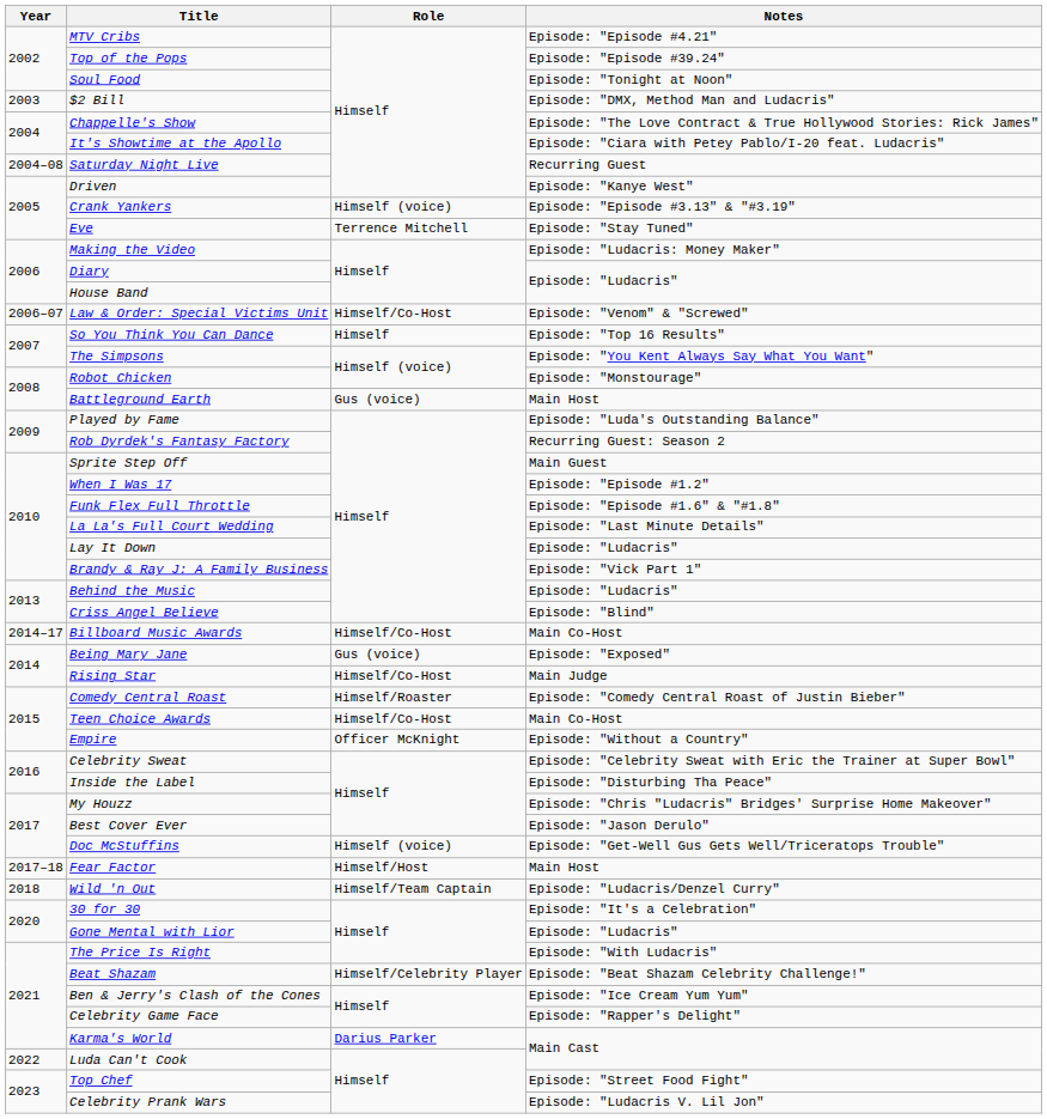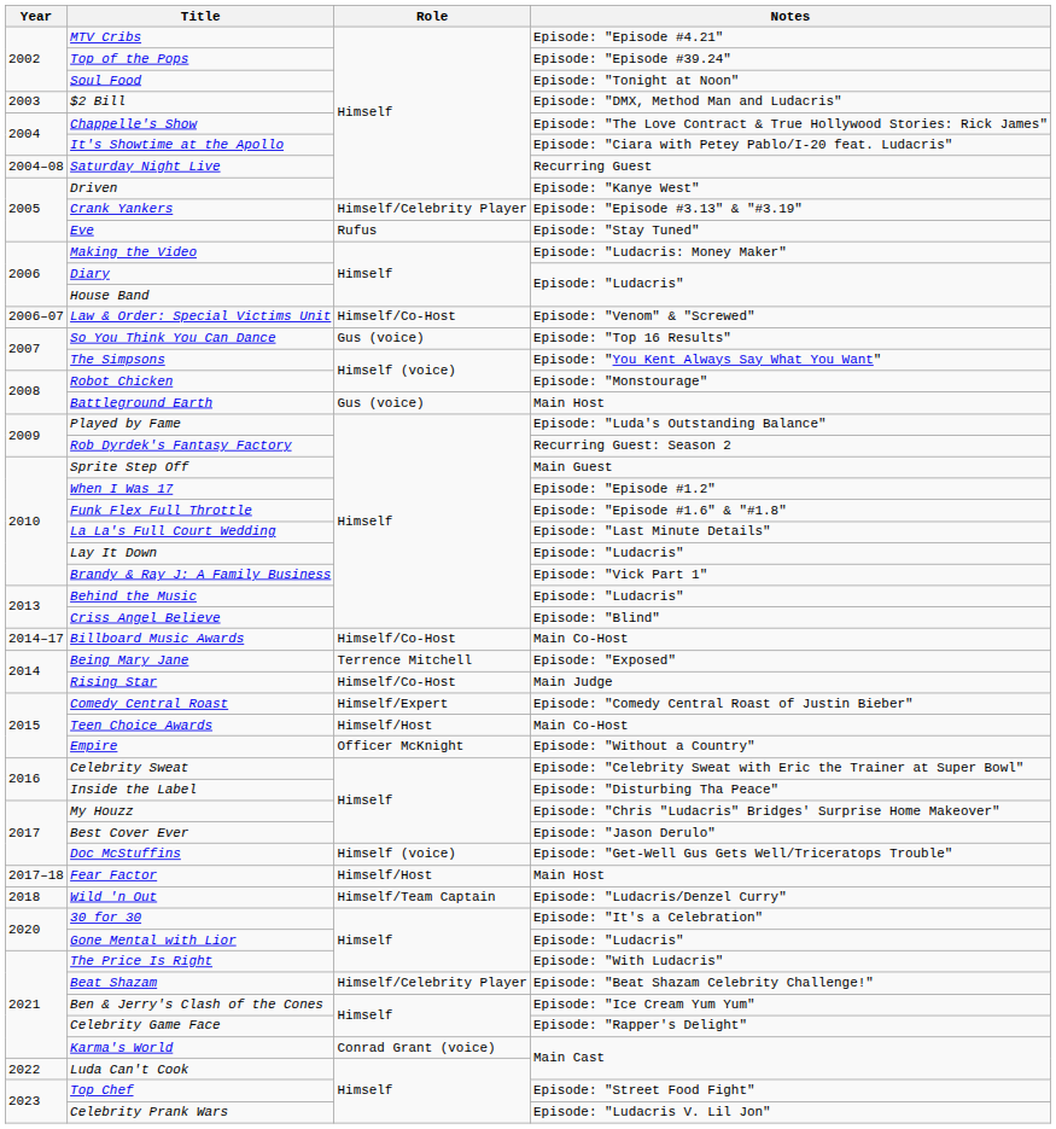 <table class="wikitable sortable">
 <tr>
 <th>Year</th>
 <th>Title</th>
 <th>Role</th>
 <th>Notes</th>
 </tr>
 <tr>
 <td rowspan="3">2002</td>
 <td><em><a href='#'>MTV Cribs</a></em></td>
 <td rowspan="8">Himself</td>
 <td>Episode: "Episode #4.21"</td>
 </tr>
 <tr>
 <td><em><a href='#'>Top of the Pops</a></em></td>
 <td>Episode: "Episode #39.24"</td>
 </tr>
 <tr>
 <td><em><a href='#'>Soul Food</a></em></td>
 <td>Episode: "Tonight at Noon"</td>
 </tr>
 <tr>
 <td>2003</td>
 <td><em>$2 Bill</em></td>
 <td>Episode: "DMX, Method Man and Ludacris"</td>
 </tr>
 <tr>
 <td rowspan="2">2004</td>
 <td><em><a href='#'>Chappelle's Show</a></em></td>
 <td>Episode: "The Love Contract & True Hollywood Stories: Rick James"</td>
 </tr>
 <tr>
 <td><em><a href='#'>It's Showtime at the Apollo</a></em></td>
 <td>Episode: "Ciara with Petey Pablo/I-20 feat. Ludacris"</td>
 </tr>
 <tr>
 <td>2004–08</td>
 <td><em><a href='#'>Saturday Night Live</a></em></td>
 <td>Recurring Guest</td>
 </tr>
 <tr>
 <td rowspan="3">2005</td>
 <td><em>Driven</em></td>
 <td>Episode: "Kanye West"</td>
 </tr>
 <tr>
 <td><em><a href='#'>Crank Yankers</a></em></td>
-<td>Himself (voice)</td>
+<td>Himself/Celebrity Player</td>
 <td>Episode: "Episode #3.13" & "#3.19"</td>
 </tr>
 <tr>
 <td><em><a href='#'>Eve</a></em></td>
-<td>Terrence Mitchell</td>
+<td>Rufus</td>
 <td>Episode: "Stay Tuned"</td>
 </tr>
 <tr>
 <td rowspan="3">2006</td>
 <td><em><a href='#'>Making the Video</a></em></td>
 <td rowspan="3">Himself</td>
 <td>Episode: "Ludacris: Money Maker"</td>
 </tr>
 <tr>
 <td><em><a href='#'>Diary</a></em></td>
 <td rowspan="2">Episode: "Ludacris"</td>
 </tr>
 <tr>
 <td><em>House Band</em></td>
 </tr>
 <tr>
 <td>2006–07</td>
 <td><em><a href='#'>Law & Order: Special Victims Unit</a></em></td>
 <td>Himself/Co-Host</td>
 <td>Episode: "Venom" & "Screwed"</td>
 </tr>
 <tr>
 <td rowspan="2">2007</td>
 <td><em><a href='#'>So You Think You Can Dance</a></em></td>
-<td>Himself</td>
+<td>Gus (voice)</td>
 <td>Episode: "Top 16 Results"</td>
 </tr>
 <tr>
 <td><em><a href='#'>The Simpsons</a></em></td>
 <td rowspan="2">Himself (voice)</td>
 <td>Episode: "<a href='#'>You Kent Always Say What You Want</a>"</td>
 </tr>
 <tr>
 <td rowspan="2">2008</td>
 <td><em><a href='#'>Robot Chicken</a></em></td>
 <td>Episode: "Monstourage"</td>
 </tr>
 <tr>
 <td><em><a href='#'>Battleground Earth</a></em></td>
 <td>Gus (voice)</td>
 <td>Main Host</td>
 </tr>
 <tr>
 <td rowspan="2">2009</td>
 <td><em>Played by Fame</em></td>
 <td rowspan="10">Himself</td>
 <td>Episode: "Luda's Outstanding Balance"</td>
 </tr>
 <tr>
 <td><em><a href='#'>Rob Dyrdek's Fantasy Factory</a></em></td>
 <td>Recurring Guest: Season 2</td>
 </tr>
 <tr>
 <td rowspan="6">2010</td>
 <td><em>Sprite Step Off</em></td>
 <td>Main Guest</td>
 </tr>
 <tr>
 <td><em><a href='#'>When I Was 17</a></em></td>
 <td>Episode: "Episode #1.2"</td>
 </tr>
 <tr>
 <td><em><a href='#'>Funk Flex Full Throttle</a></em></td>
 <td>Episode: "Episode #1.6" & "#1.8"</td>
 </tr>
 <tr>
 <td><em><a href='#'>La La's Full Court Wedding</a></em></td>
 <td>Episode: "Last Minute Details"</td>
 </tr>
 <tr>
 <td><em>Lay It Down</em></td>
 <td>Episode: "Ludacris"</td>
 </tr>
 <tr>
 <td><em><a href='#'>Brandy & Ray J: A Family Business</a></em></td>
 <td>Episode: "Vick Part 1"</td>
 </tr>
 <tr>
 <td rowspan="2">2013</td>
 <td><em><a href='#'>Behind the Music</a></em></td>
 <td>Episode: "Ludacris"</td>
 </tr>
 <tr>
 <td><em><a href='#'>Criss Angel Believe</a></em></td>
 <td>Episode: "Blind"</td>
 </tr>
 <tr>
 <td>2014–17</td>
 <td><em><a href='#'>Billboard Music Awards</a></em></td>
 <td>Himself/Co-Host</td>
 <td>Main Co-Host</td>
 </tr>
 <tr>
 <td rowspan="2">2014</td>
 <td><em><a href='#'>Being Mary Jane</a></em></td>
-<td>Gus (voice)</td>
+<td>Terrence Mitchell</td>
 <td>Episode: "Exposed"</td>
 </tr>
 <tr>
 <td><em><a href='#'>Rising Star</a></em></td>
 <td>Himself/Co-Host</td>
 <td>Main Judge</td>
 </tr>
 <tr>
 <td rowspan="3">2015</td>
 <td><em><a href='#'>Comedy Central Roast</a></em></td>
-<td>Himself/Roaster</td>
+<td>Himself/Expert</td>
 <td>Episode: "Comedy Central Roast of Justin Bieber"</td>
 </tr>
 <tr>
 <td><em><a href='#'>Teen Choice Awards</a></em></td>
-<td>Himself/Co-Host</td>
+<td>Himself/Host</td>
 <td>Main Co-Host</td>
 </tr>
 <tr>
 <td><em><a href='#'>Empire</a></em></td>
 <td>Officer McKnight</td>
 <td>Episode: "Without a Country"</td>
 </tr>
 <tr>
 <td rowspan="2">2016</td>
 <td><em>Celebrity Sweat</em></td>
 <td rowspan="4">Himself</td>
 <td>Episode: "Celebrity Sweat with Eric the Trainer at Super Bowl"</td>
 </tr>
 <tr>
 <td><em>Inside the Label</em></td>
 <td>Episode: "Disturbing Tha Peace"</td>
 </tr>
 <tr>
 <td rowspan="3">2017</td>
 <td><em>My Houzz</em></td>
 <td>Episode: "Chris "Ludacris" Bridges' Surprise Home Makeover"</td>
 </tr>
 <tr>
 <td><em>Best Cover Ever</em></td>
 <td>Episode: "Jason Derulo"</td>
 </tr>
 <tr>
 <td><em><a href='#'>Doc McStuffins</a></em></td>
 <td>Himself (voice)</td>
 <td>Episode: "Get-Well Gus Gets Well/Triceratops Trouble"</td>
 </tr>
 <tr>
 <td>2017–18</td>
 <td><em><a href='#'>Fear Factor</a></em></td>
 <td>Himself/Host</td>
 <td>Main Host</td>
 </tr>
 <tr>
 <td>2018</td>
 <td><em><a href='#'>Wild 'n Out</a></em></td>
 <td>Himself/Team Captain</td>
 <td>Episode: "Ludacris/Denzel Curry"</td>
 </tr>
 <tr>
 <td rowspan="2">2020</td>
 <td><em><a href='#'>30 for 30</a></em></td>
 <td rowspan="3">Himself</td>
 <td>Episode: "It's a Celebration"</td>
 </tr>
 <tr>
 <td><em><a href='#'>Gone Mental with Lior</a></em></td>
 <td>Episode: "Ludacris"</td>
 </tr>
 <tr>
 <td rowspan="5">2021</td>
 <td><em><a href='#'>The Price Is Right</a></em></td>
 <td>Episode: "With Ludacris"</td>
 </tr>
 <tr>
 <td><em><a href='#'>Beat Shazam</a></em></td>
 <td>Himself/Celebrity Player</td>
 <td>Episode: "Beat Shazam Celebrity Challenge!"</td>
 </tr>
 <tr>
 <td><em>Ben & Jerry's Clash of the Cones</em></td>
 <td rowspan="2">Himself</td>
 <td>Episode: "Ice Cream Yum Yum"</td>
 </tr>
 <tr>
 <td><em>Celebrity Game Face</em></td>
 <td>Episode: "Rapper's Delight"</td>
 </tr>
 <tr>
 <td><em><a href='#'>Karma's World</a></em></td>
-<td><a href='#'>Darius Parker</a></td>
+<td>Conrad Grant (voice)</td>
 <td rowspan="2">Main Cast</td>
 </tr>
 <tr>
 <td>2022</td>
 <td><em>Luda Can't Cook</em></td>
 <td rowspan="3">Himself</td>
 </tr>
 <tr>
 <td rowspan="2">2023</td>
 <td><em><a href='#'>Top Chef</a></em></td>
 <td>Episode: "Street Food Fight"</td>
 </tr>
 <tr>
 <td><em>Celebrity Prank Wars</em></td>
 <td>Episode: "Ludacris V. Lil Jon"</td>
 </tr>
 </table>
